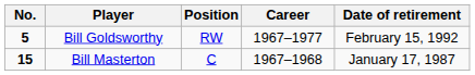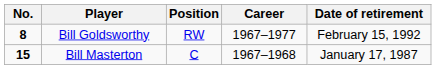 <table class="wikitable sortable" style="text-align:center">
 <tr>
 <th style="width:40px;">No.</th>
 <th style="width:150px;">Player</th>
 <th style="width:40px;">Position</th>
 <th style="width:100px;">Career</th>
 <th style="width:150px;">Date of retirement</th>
 </tr>
 <tr>
-<td><strong>5</strong></td>
+<td><strong>8</strong></td>
 <td><a href='#'>Bill Goldsworthy</a></td>
 <td><a href='#'>RW</a></td>
 <td>1967–1977</td>
 <td>February 15, 1992</td>
 </tr>
 <tr>
 <td><strong>15</strong></td>
 <td><a href='#'>Bill Masterton</a></td>
 <td><a href='#'>C</a></td>
 <td>1967–1968</td>
 <td>January 17, 1987</td>
 </tr>
 </table>
